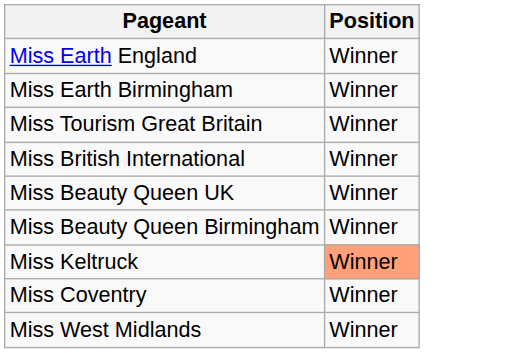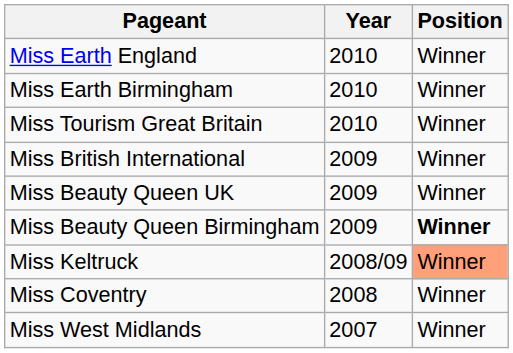 <table class="wikitable">
 <tr>
 <th>Pageant</th>
+<th>Year</th>
 <th>Position</th>
 </tr>
 <tr>
 <td><a href='#'>Miss Earth</a> England</td>
+<td>2010</td>
 <td>Winner</td>
 </tr>
 <tr>
 <td>Miss Earth Birmingham</td>
+<td>2010</td>
 <td>Winner</td>
 </tr>
 <tr>
 <td>Miss Tourism Great Britain</td>
+<td>2010</td>
 <td>Winner</td>
 </tr>
 <tr>
 <td>Miss British International</td>
+<td>2009</td>
 <td>Winner</td>
 </tr>
 <tr>
 <td>Miss Beauty Queen UK</td>
+<td>2009</td>
 <td>Winner</td>
 </tr>
 <tr>
 <td>Miss Beauty Queen Birmingham</td>
-<td>Winner</td>
+<td>2009</td>
+<td><strong>Winner</strong></td>
 </tr>
 <tr>
 <td>Miss Keltruck</td>
+<td>2008/09</td>
 <td style="background: lightsalmon;">Winner</td>
 </tr>
 <tr>
 <td>Miss Coventry</td>
+<td>2008</td>
 <td>Winner</td>
 </tr>
 <tr>
 <td>Miss West Midlands</td>
+<td>2007</td>
 <td>Winner</td>
 </tr>
 </table>
